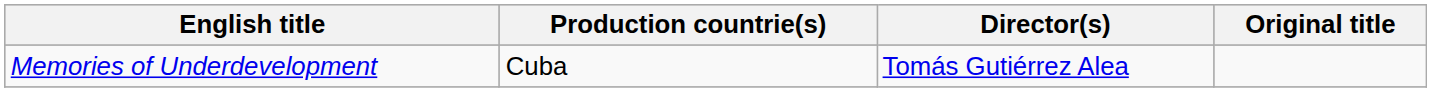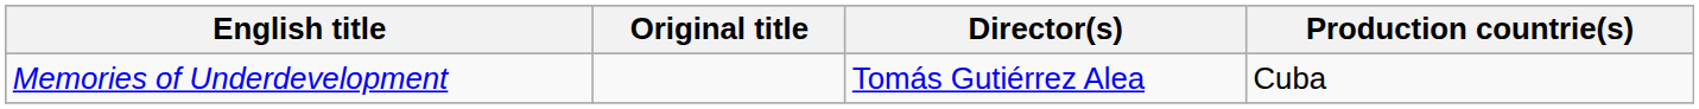 <table class="sortable wikitable" style="width:100%; margin-bottom:4px" cellpadding="5">
 <tr>
 <th scope="col">English title</th>
+<th scope="col">Original title</th>
+<th scope="col">Director(s)</th>
 <th scope="col">Production countrie(s)</th>
-<th scope="col">Director(s)</th>
-<th scope="col">Original title</th>
 </tr>
 <tr>
 <td><em><a href='#'>Memories of Underdevelopment</a></em></td>
+<td></td>
+<td><a href='#'>Tomás Gutiérrez Alea</a></td>
 <td>Cuba</td>
-<td><a href='#'>Tomás Gutiérrez Alea</a></td>
-<td></td>
 </tr>
 </table>
